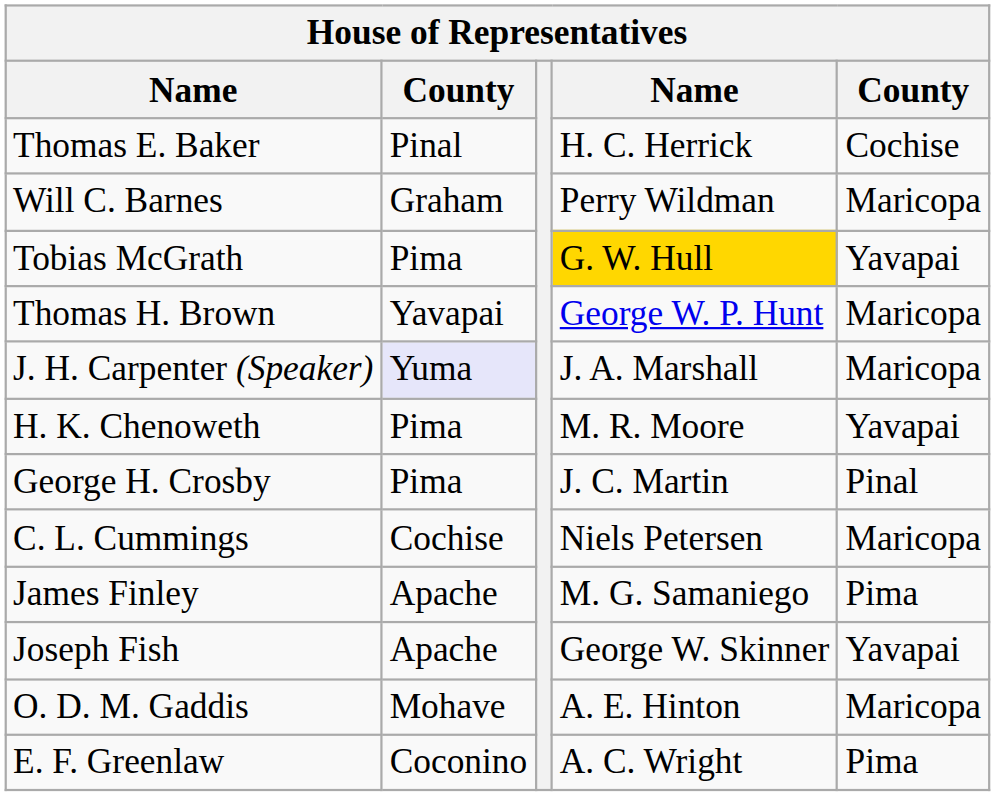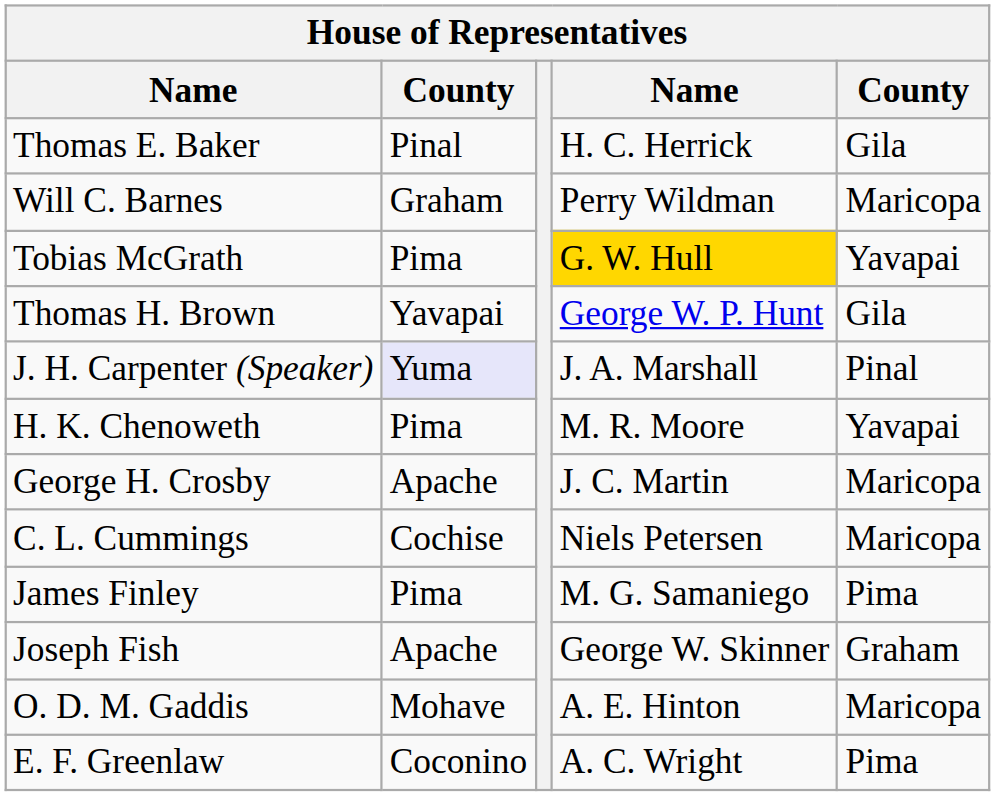 <table class="wikitable" style="float: right">
 <tr>
 <th colspan="5">House of Representatives</th>
 </tr>
 <tr>
 <th>Name</th>
 <th>County</th>
 <th rowspan="13"></th>
 <th>Name</th>
 <th>County</th>
 </tr>
 <tr>
 <td>Thomas E. Baker</td>
 <td>Pinal</td>
 <td>H. C. Herrick</td>
-<td>Cochise</td>
+<td>Gila</td>
 </tr>
 <tr>
 <td>Will C. Barnes</td>
 <td>Graham</td>
 <td>Perry Wildman</td>
 <td>Maricopa</td>
 </tr>
 <tr>
 <td>Tobias McGrath</td>
 <td>Pima</td>
 <td style="background: gold;">G. W. Hull</td>
 <td>Yavapai</td>
 </tr>
 <tr>
 <td>Thomas H. Brown</td>
 <td>Yavapai</td>
 <td><a href='#'>George W. P. Hunt</a></td>
-<td>Maricopa</td>
+<td>Gila</td>
 </tr>
 <tr>
 <td>J. H. Carpenter <em>(Speaker)</em></td>
 <td style="background: lavender;">Yuma</td>
 <td>J. A. Marshall</td>
-<td>Maricopa</td>
+<td>Pinal</td>
 </tr>
 <tr>
 <td>H. K. Chenoweth</td>
 <td>Pima</td>
 <td>M. R. Moore</td>
 <td>Yavapai</td>
 </tr>
 <tr>
 <td>George H. Crosby</td>
-<td>Pima</td>
+<td>Apache</td>
 <td>J. C. Martin</td>
-<td>Pinal</td>
+<td>Maricopa</td>
 </tr>
 <tr>
 <td>C. L. Cummings</td>
 <td>Cochise</td>
 <td>Niels Petersen</td>
 <td>Maricopa</td>
 </tr>
 <tr>
 <td>James Finley</td>
-<td>Apache</td>
+<td>Pima</td>
 <td>M. G. Samaniego</td>
 <td>Pima</td>
 </tr>
 <tr>
 <td>Joseph Fish</td>
 <td>Apache</td>
 <td>George W. Skinner</td>
-<td>Yavapai</td>
+<td>Graham</td>
 </tr>
 <tr>
 <td>O. D. M. Gaddis</td>
 <td>Mohave</td>
 <td>A. E. Hinton</td>
 <td>Maricopa</td>
 </tr>
 <tr>
 <td>E. F. Greenlaw</td>
 <td>Coconino</td>
 <td>A. C. Wright</td>
 <td>Pima</td>
 </tr>
 </table>
